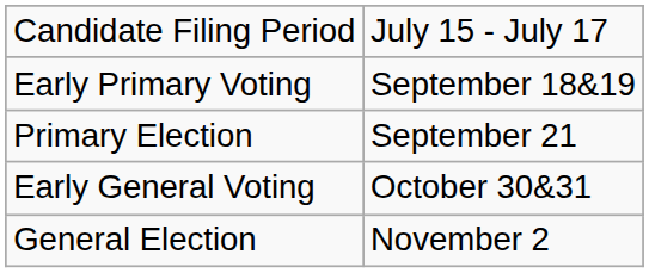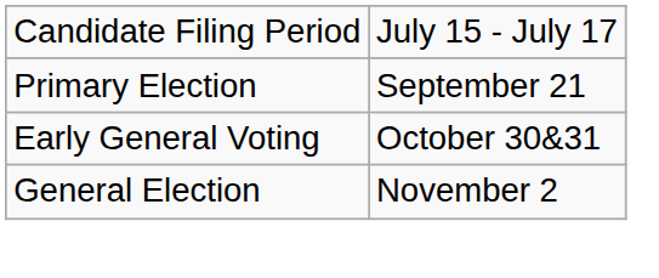 <table class="wikitable floatright">
 <tr>
 <td>Candidate Filing Period</td>
 <td>July 15 - July 17</td>
-</tr>
-<tr>
-<td>Early Primary Voting</td>
-<td>September 18&19</td>
 </tr>
 <tr>
 <td>Primary Election</td>
 <td>September 21</td>
 </tr>
 <tr>
 <td>Early General Voting</td>
 <td>October 30&31</td>
 </tr>
 <tr>
 <td>General Election</td>
 <td>November 2</td>
 </tr>
 </table>
